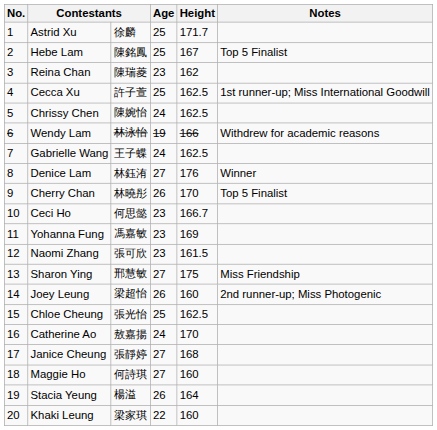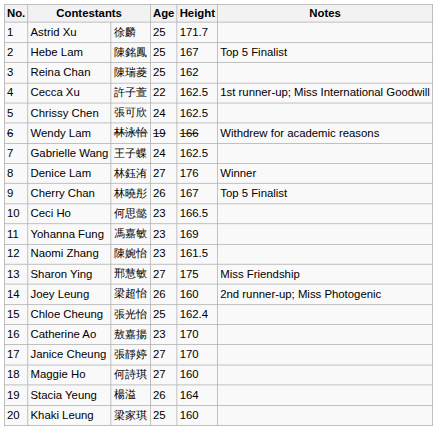 <table class="sortable wikitable">
 <tr>
 <th>No.</th>
 <th colspan="2">Contestants</th>
 <th>Age</th>
 <th>Height</th>
 <th>Notes</th>
 </tr>
 <tr>
 <td>1</td>
 <td>Astrid Xu</td>
 <td>徐麟</td>
 <td>25</td>
 <td>171.7</td>
 <td></td>
 </tr>
 <tr>
 <td>2</td>
 <td>Hebe Lam</td>
 <td>陳銘鳳</td>
 <td>25</td>
 <td>167</td>
 <td>Top 5 Finalist</td>
 </tr>
 <tr>
 <td>3</td>
 <td>Reina Chan</td>
 <td>陳瑞菱</td>
-<td>23</td>
+<td>25</td>
 <td>162</td>
 <td></td>
 </tr>
 <tr>
 <td>4</td>
 <td>Cecca Xu</td>
 <td>許子萱</td>
-<td>25</td>
+<td>22</td>
 <td>162.5</td>
 <td>1st runner-up; Miss International Goodwill</td>
 </tr>
 <tr>
 <td>5</td>
 <td>Chrissy Chen</td>
-<td>陳婉怡</td>
+<td>張可欣</td>
 <td>24</td>
 <td>162.5</td>
 <td></td>
 </tr>
 <tr>
 <td><s>6</s></td>
 <td>Wendy Lam</td>
 <td><s>林泳怡</s></td>
 <td><s>19</s></td>
 <td><s>166</s></td>
 <td>Withdrew for academic reasons</td>
 </tr>
 <tr>
 <td>7</td>
 <td>Gabrielle Wang</td>
 <td>王子蝶</td>
 <td>24</td>
 <td>162.5</td>
 <td></td>
 </tr>
 <tr>
 <td>8</td>
 <td>Denice Lam</td>
 <td>林鈺洧</td>
 <td>27</td>
 <td>176</td>
 <td>Winner</td>
 </tr>
 <tr>
 <td>9</td>
 <td>Cherry Chan</td>
 <td>林曉彤</td>
 <td>26</td>
-<td>170</td>
+<td>167</td>
 <td>Top 5 Finalist</td>
 </tr>
 <tr>
 <td>10</td>
 <td>Ceci Ho</td>
 <td>何思懿</td>
 <td>23</td>
-<td>166.7</td>
+<td>166.5</td>
 <td></td>
 </tr>
 <tr>
 <td>11</td>
 <td>Yohanna Fung</td>
 <td>馮嘉敏</td>
 <td>23</td>
 <td>169</td>
 <td></td>
 </tr>
 <tr>
 <td>12</td>
 <td>Naomi Zhang</td>
-<td>張可欣</td>
+<td>陳婉怡</td>
 <td>23</td>
 <td>161.5</td>
 <td></td>
 </tr>
 <tr>
 <td>13</td>
 <td>Sharon Ying</td>
 <td>邢慧敏</td>
 <td>27</td>
 <td>175</td>
 <td>Miss Friendship</td>
 </tr>
 <tr>
 <td>14</td>
 <td>Joey Leung</td>
 <td>梁超怡</td>
 <td>26</td>
 <td>160</td>
 <td>2nd runner-up; Miss Photogenic</td>
 </tr>
 <tr>
 <td>15</td>
 <td>Chloe Cheung</td>
 <td>張光怡</td>
 <td>25</td>
-<td>162.5</td>
+<td>162.4</td>
 <td></td>
 </tr>
 <tr>
 <td>16</td>
 <td>Catherine Ao</td>
 <td>敖嘉揚</td>
-<td>24</td>
+<td>23</td>
 <td>170</td>
 <td></td>
 </tr>
 <tr>
 <td>17</td>
 <td>Janice Cheung</td>
 <td>張靜婷</td>
 <td>27</td>
-<td>168</td>
+<td>170</td>
 <td></td>
 </tr>
 <tr>
 <td>18</td>
 <td>Maggie Ho</td>
 <td>何詩琪</td>
 <td>27</td>
 <td>160</td>
 <td></td>
 </tr>
 <tr>
 <td>19</td>
 <td>Stacia Yeung</td>
 <td>楊溢</td>
 <td>26</td>
 <td>164</td>
 <td></td>
 </tr>
 <tr>
 <td>20</td>
 <td>Khaki Leung</td>
 <td>梁家琪</td>
-<td>22</td>
+<td>25</td>
 <td>160</td>
 <td></td>
 </tr>
 </table>
